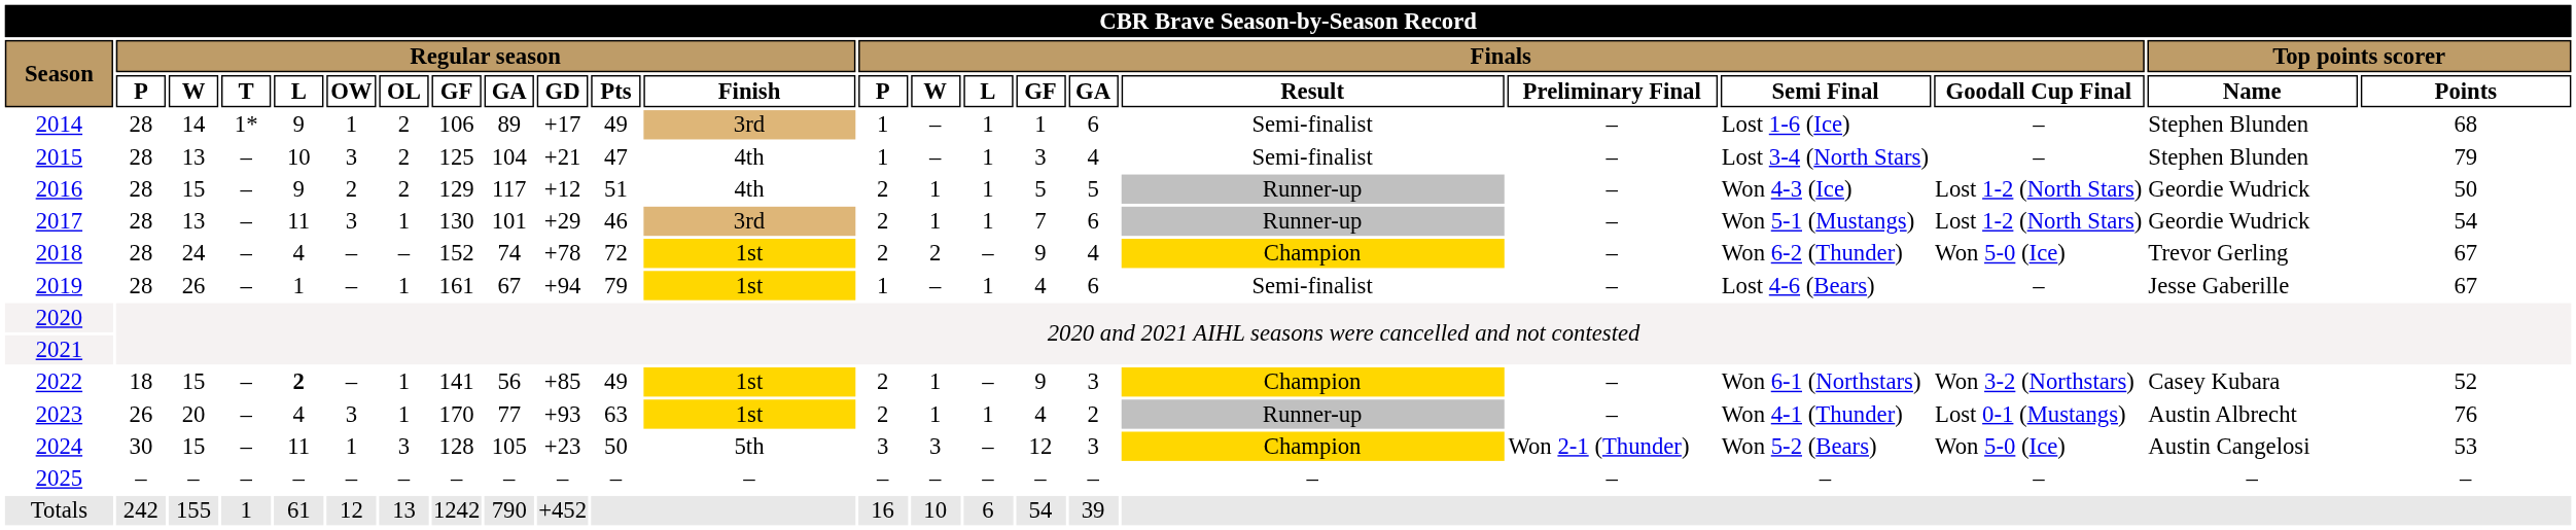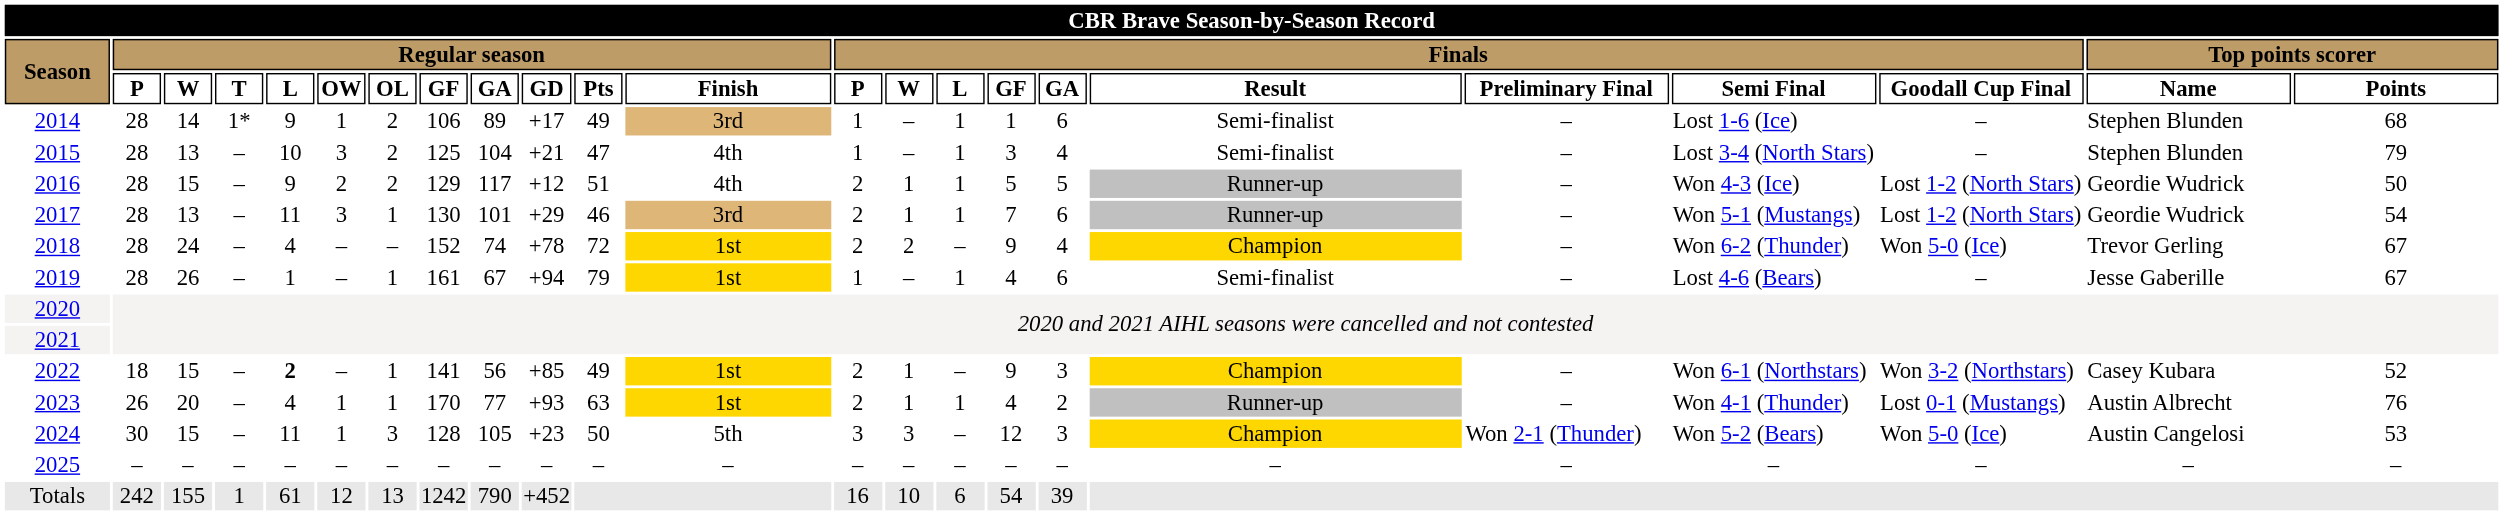 <table class="toccolours" style="width:110em;text-align: center">
 <tr>
 <th colspan="24" style="background:#000000;color:white;border:#000000 1px solid">CBR Brave Season-by-Season Record</th>
 </tr>
 <tr>
 <th rowspan="2" style="background:#be9c68;color:black;border:#000000 1px solid; width: 70px">Season</th>
 <th colspan="11" style="background:#be9c68;color:black;border:#000000 1px solid">Regular season</th>
 <th colspan="9" style="background:#be9c68;color:black;border:#000000 1px solid">Finals</th>
 <th colspan="2" style="background:#be9c68;color:black;border:#000000 1px solid">Top points scorer</th>
 </tr>
 <tr>
 <th style="background:#FFFFFF;color:black;border:#000000 1px solid; width: 30px">P</th>
 <th style="background:#FFFFFF;color:black;border:#000000 1px solid; width: 30px">W</th>
 <th style="background:#FFFFFF;color:black;border:#000000 1px solid; width: 30px">T</th>
 <th style="background:#FFFFFF;color:black;border:#000000 1px solid; width: 30px">L</th>
 <th style="background:#FFFFFF;color:black;border:#000000 1px solid; width: 30px">OW</th>
 <th style="background:#FFFFFF;color:black;border:#000000 1px solid; width: 30px">OL</th>
 <th style="background:#FFFFFF;color:black;border:#000000 1px solid; width: 30px">GF</th>
 <th style="background:#FFFFFF;color:black;border:#000000 1px solid; width: 30px">GA</th>
 <th style="background:#FFFFFF;color:black;border:#000000 1px solid; width: 30px">GD</th>
 <th style="background:#FFFFFF;color:black;border:#000000 1px solid; width: 30px">Pts</th>
 <th style="background:#FFFFFF;color:black;border:#000000 1px solid">Finish</th>
 <th style="background:#FFFFFF;color:black;border:#000000 1px solid; width: 30px">P</th>
 <th style="background:#FFFFFF;color:black;border:#000000 1px solid; width: 30px">W</th>
 <th style="background:#FFFFFF;color:black;border:#000000 1px solid; width: 30px">L</th>
 <th style="background:#FFFFFF;color:black;border:#000000 1px solid; width: 30px">GF</th>
 <th style="background:#FFFFFF;color:black;border:#000000 1px solid; width: 30px">GA</th>
 <th style="background:#FFFFFF;color:black;border:#000000 1px solid">Result</th>
 <th style="background:#FFFFFF;color:black;border:#000000 1px solid; width: 140px">Preliminary Final</th>
 <th style="background:#FFFFFF;color:black;border:#000000 1px solid; width: 140px">Semi Final</th>
 <th style="background:#FFFFFF;color:black;border:#000000 1px solid; width: 140px">Goodall Cup Final</th>
 <th style="background:#FFFFFF;color:black;border:#000000 1px solid; width: 140px">Name</th>
 <th style="background:#FFFFFF;color:black;border:#000000 1px solid">Points</th>
 </tr>
 <tr>
 <td><a href='#'>2014</a></td>
 <td>28</td>
 <td>14</td>
 <td>1*</td>
 <td>9</td>
 <td>1</td>
 <td>2</td>
 <td>106</td>
 <td>89</td>
 <td>+17</td>
 <td>49</td>
 <td bgcolor="#deb678">3rd</td>
 <td>1</td>
 <td>–</td>
 <td>1</td>
 <td>1</td>
 <td>6</td>
 <td>Semi-finalist</td>
 <td>–</td>
 <td align="left">Lost <a href='#'>1-6</a> (<a href='#'>Ice</a>)</td>
 <td>–</td>
 <td align="left"> Stephen Blunden</td>
 <td>68</td>
 </tr>
 <tr>
 <td><a href='#'>2015</a></td>
 <td>28</td>
 <td>13</td>
 <td>–</td>
 <td>10</td>
 <td>3</td>
 <td>2</td>
 <td>125</td>
 <td>104</td>
 <td>+21</td>
 <td>47</td>
 <td>4th</td>
 <td>1</td>
 <td>–</td>
 <td>1</td>
 <td>3</td>
 <td>4</td>
 <td>Semi-finalist</td>
 <td>–</td>
 <td align="left">Lost <a href='#'>3-4</a> (<a href='#'>North Stars</a>)</td>
 <td>–</td>
 <td align="left"> Stephen Blunden</td>
 <td>79</td>
 </tr>
 <tr>
 <td><a href='#'>2016</a></td>
 <td>28</td>
 <td>15</td>
 <td>–</td>
 <td>9</td>
 <td>2</td>
 <td>2</td>
 <td>129</td>
 <td>117</td>
 <td>+12</td>
 <td>51</td>
 <td>4th</td>
 <td>2</td>
 <td>1</td>
 <td>1</td>
 <td>5</td>
 <td>5</td>
 <td bgcolor="silver">Runner-up</td>
 <td>–</td>
 <td align="left">Won <a href='#'>4-3</a> (<a href='#'>Ice</a>)</td>
 <td align="left">Lost <a href='#'>1-2</a> (<a href='#'>North Stars</a>)</td>
 <td align="left"> Geordie Wudrick</td>
 <td>50</td>
 </tr>
 <tr>
 <td><a href='#'>2017</a></td>
 <td>28</td>
 <td>13</td>
 <td>–</td>
 <td>11</td>
 <td>3</td>
 <td>1</td>
 <td>130</td>
 <td>101</td>
 <td>+29</td>
 <td>46</td>
 <td bgcolor="#deb678">3rd</td>
 <td>2</td>
 <td>1</td>
 <td>1</td>
 <td>7</td>
 <td>6</td>
 <td bgcolor="silver">Runner-up</td>
 <td>–</td>
 <td align="left">Won <a href='#'>5-1</a> (<a href='#'>Mustangs</a>)</td>
 <td align="left">Lost <a href='#'>1-2</a> (<a href='#'>North Stars</a>)</td>
 <td align="left"> Geordie Wudrick</td>
 <td>54</td>
 </tr>
 <tr>
 <td><a href='#'>2018</a></td>
 <td>28</td>
 <td>24</td>
 <td>–</td>
 <td>4</td>
 <td>–</td>
 <td>–</td>
 <td>152</td>
 <td>74</td>
 <td>+78</td>
 <td>72</td>
 <td bgcolor="gold">1st</td>
 <td>2</td>
 <td>2</td>
 <td>–</td>
 <td>9</td>
 <td>4</td>
 <td bgcolor="gold">Champion</td>
 <td>–</td>
 <td align="left">Won <a href='#'>6-2</a> (<a href='#'>Thunder</a>)</td>
 <td align="left">Won <a href='#'>5-0</a> (<a href='#'>Ice</a>)</td>
 <td align="left"> Trevor Gerling</td>
 <td>67</td>
 </tr>
 <tr>
 <td><a href='#'>2019</a></td>
 <td>28</td>
 <td>26</td>
 <td>–</td>
 <td>1</td>
 <td>–</td>
 <td>1</td>
 <td>161</td>
 <td>67</td>
 <td>+94</td>
 <td>79</td>
 <td bgcolor="gold">1st</td>
 <td>1</td>
 <td>–</td>
 <td>1</td>
 <td>4</td>
 <td>6</td>
 <td>Semi-finalist</td>
 <td>–</td>
 <td align="left">Lost <a href='#'>4-6</a> (<a href='#'>Bears</a>)</td>
 <td>–</td>
 <td align="left"> Jesse Gaberille</td>
 <td>67</td>
 </tr>
 <tr>
 <td bgcolor="#f5f2f2"><a href='#'>2020</a></td>
 <td rowspan="2" colspan=22 bgcolor="#f5f2f2"><em>2020 and 2021 AIHL seasons were cancelled and not contested</em></td>
 </tr>
 <tr>
 <td bgcolor="#f5f2f2"><a href='#'>2021</a></td>
 </tr>
 <tr>
 <td><a href='#'>2022</a></td>
 <td>18</td>
 <td>15</td>
 <td>–</td>
 <td><strong>2</strong></td>
 <td>–</td>
 <td>1</td>
 <td>141</td>
 <td>56</td>
 <td>+85</td>
 <td>49</td>
 <td bgcolor="gold">1st</td>
 <td>2</td>
 <td>1</td>
 <td>–</td>
 <td>9</td>
 <td>3</td>
 <td bgcolor="gold">Champion</td>
 <td>–</td>
 <td align="left">Won <a href='#'>6-1</a> (<a href='#'>Northstars</a>)</td>
 <td align="left">Won <a href='#'>3-2</a> (<a href='#'>Northstars</a>)</td>
 <td align="left"> Casey Kubara</td>
 <td>52</td>
 </tr>
 <tr>
 <td><a href='#'>2023</a></td>
 <td>26</td>
 <td>20</td>
 <td>–</td>
 <td>4</td>
-<td>3</td>
+<td>1</td>
 <td>1</td>
 <td>170</td>
 <td>77</td>
 <td>+93</td>
 <td>63</td>
 <td bgcolor="gold">1st</td>
 <td>2</td>
 <td>1</td>
 <td>1</td>
 <td>4</td>
 <td>2</td>
 <td bgcolor="silver">Runner-up</td>
 <td>–</td>
 <td align="left">Won <a href='#'>4-1</a> (<a href='#'>Thunder</a>)</td>
 <td align="left">Lost <a href='#'>0-1</a> (<a href='#'>Mustangs</a>)</td>
 <td align="left"> Austin Albrecht</td>
 <td>76</td>
 </tr>
 <tr>
 <td><a href='#'>2024</a></td>
 <td>30</td>
 <td>15</td>
 <td>–</td>
 <td>11</td>
 <td>1</td>
 <td>3</td>
 <td>128</td>
 <td>105</td>
 <td>+23</td>
 <td>50</td>
 <td>5th</td>
 <td>3</td>
 <td>3</td>
 <td>–</td>
 <td>12</td>
 <td>3</td>
 <td bgcolor="gold">Champion</td>
 <td align="left">Won <a href='#'>2-1</a> (<a href='#'>Thunder</a>)</td>
 <td align="left">Won <a href='#'>5-2</a> (<a href='#'>Bears</a>)</td>
 <td align="left">Won <a href='#'>5-0</a> (<a href='#'>Ice</a>)</td>
 <td align="left"> Austin Cangelosi</td>
 <td>53</td>
 </tr>
 <tr>
 <td><a href='#'>2025</a></td>
 <td>–</td>
 <td>–</td>
 <td>–</td>
 <td>–</td>
 <td>–</td>
 <td>–</td>
 <td>–</td>
 <td>–</td>
 <td>–</td>
 <td>–</td>
 <td>–</td>
 <td>–</td>
 <td>–</td>
 <td>–</td>
 <td>–</td>
 <td>–</td>
 <td>–</td>
 <td>–</td>
 <td>–</td>
 <td>–</td>
 <td>–</td>
 <td>–</td>
 </tr>
 <tr>
 <td bgcolor="#e8e8e8">Totals</td>
 <td bgcolor="#e8e8e8">242</td>
 <td bgcolor="#e8e8e8">155</td>
 <td bgcolor="#e8e8e8">1</td>
 <td bgcolor="#e8e8e8">61</td>
 <td bgcolor="#e8e8e8">12</td>
 <td bgcolor="#e8e8e8">13</td>
 <td bgcolor="#e8e8e8">1242</td>
 <td bgcolor="#e8e8e8">790</td>
 <td bgcolor="#e8e8e8">+452</td>
 <td colspan=2 bgcolor="#e8e8e8"></td>
 <td bgcolor="#e8e8e8">16</td>
 <td bgcolor="#e8e8e8">10</td>
 <td bgcolor="#e8e8e8">6</td>
 <td bgcolor="#e8e8e8">54</td>
 <td bgcolor="#e8e8e8">39</td>
 <td colspan=6 bgcolor="#e8e8e8"></td>
 </tr>
 <tr>
 </tr>
 </table>
